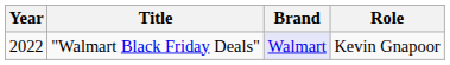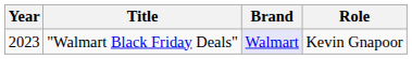 <table class="wikitable">
 <tr>
 <th>Year</th>
 <th>Title</th>
 <th>Brand</th>
 <th>Role</th>
 </tr>
 <tr>
-<td>2022</td>
+<td>2023</td>
 <td>"Walmart <a href='#'>Black Friday</a> Deals"</td>
 <td style="background: lavender;"><a href='#'>Walmart</a></td>
 <td>Kevin Gnapoor</td>
 </tr>
 </table>
